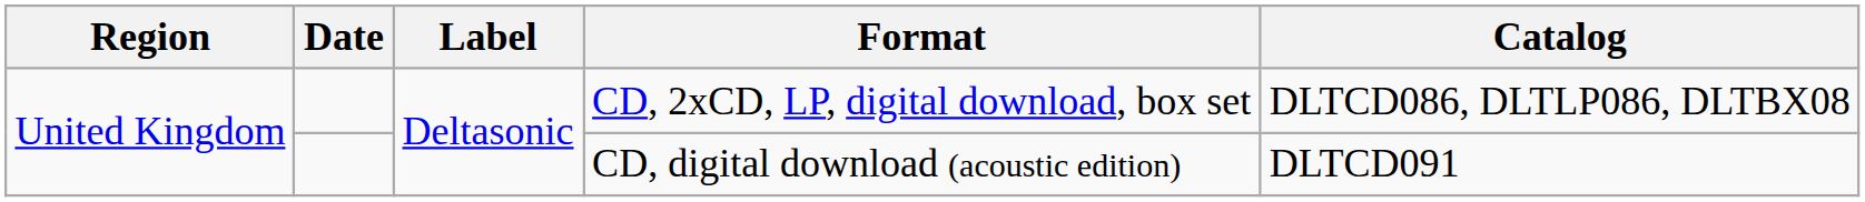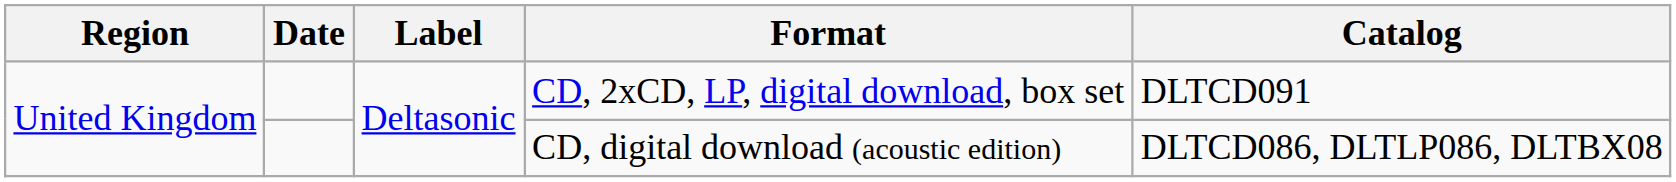 <table class="wikitable">
 <tr>
 <th><strong>Region</strong></th>
 <th><strong>Date</strong></th>
 <th><strong>Label</strong></th>
 <th><strong>Format</strong></th>
 <th><strong>Catalog</strong></th>
 </tr>
 <tr>
 <td rowspan="2"><a href='#'>United Kingdom</a></td>
 <td></td>
 <td rowspan="2"><a href='#'>Deltasonic</a></td>
 <td><a href='#'>CD</a>, 2xCD, <a href='#'>LP</a>, <a href='#'>digital download</a>, box set</td>
-<td>DLTCD086, DLTLP086, DLTBX08</td>
+<td>DLTCD091</td>
 </tr>
 <tr>
 <td></td>
 <td>CD, digital download <small>(acoustic edition)</small></td>
-<td>DLTCD091</td>
+<td>DLTCD086, DLTLP086, DLTBX08</td>
 </tr>
 </table>
